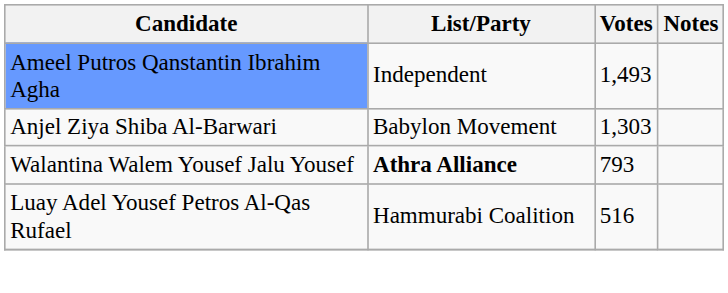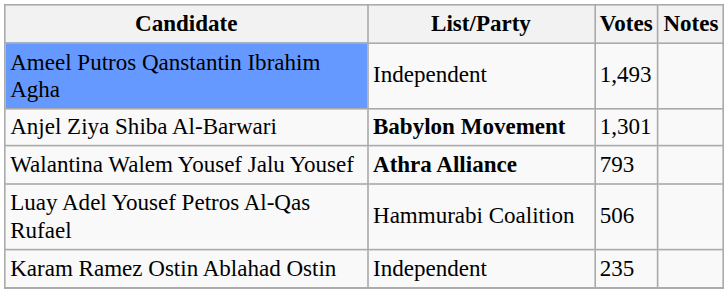 <table class="wikitable sortable" style=font-size:90%>
 <tr>
 <th Style="width:220px">Candidate</th>
 <th Style="width:135px">List/Party</th>
 <th>Votes</th>
 <th>Notes</th>
 </tr>
 <tr>
 <td bgcolor=6699FF>Ameel Putros Qanstantin Ibrahim Agha</td>
 <td>Independent</td>
 <td>1,493</td>
 <td></td>
 </tr>
 <tr>
 <td>Anjel Ziya Shiba Al-Barwari</td>
-<td>Babylon Movement</td>
-<td>1,303</td>
+<td><strong>Babylon Movement</strong></td>
+<td>1,301</td>
 <td></td>
 </tr>
 <tr>
 <td>Walantina Walem Yousef Jalu Yousef</td>
 <td><strong>Athra Alliance</strong></td>
 <td>793</td>
 <td></td>
 </tr>
 <tr>
 <td>Luay Adel Yousef Petros Al-Qas Rufael</td>
 <td>Hammurabi Coalition</td>
-<td>516</td>
+<td>506</td>
+<td></td>
+</tr>
+<tr>
+<td>Karam Ramez Ostin Ablahad Ostin</td>
+<td>Independent</td>
+<td>235</td>
 <td></td>
 </tr>
 <tr>
 </tr>
 </table>
